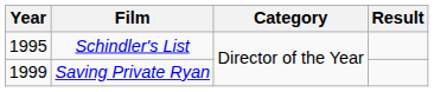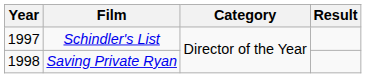 <table class="wikitable">
 <tr>
 <th>Year</th>
 <th>Film</th>
 <th>Category</th>
 <th>Result</th>
 </tr>
 <tr>
-<td style="text-align:center;">1995</td>
+<td style="text-align:center;">1997</td>
 <td style="text-align:center;"><em><a href='#'>Schindler's List</a></em></td>
 <td style="text-align:center;" rowspan="2">Director of the Year</td>
 <td></td>
 </tr>
 <tr>
-<td style="text-align:center;">1999</td>
+<td style="text-align:center;">1998</td>
 <td style="text-align:center;"><em><a href='#'>Saving Private Ryan</a></em></td>
 <td></td>
 </tr>
 </table>
